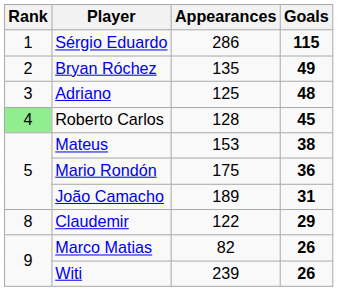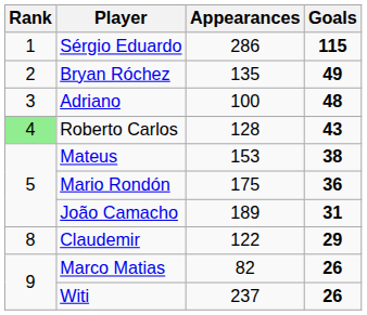 <table class="wikitable" style="text-align:center;">
 <tr>
 <th>Rank</th>
 <th>Player</th>
 <th>Appearances</th>
 <th>Goals</th>
 </tr>
 <tr>
 <td rowspan=1>1</td>
 <td align="left"> <a href='#'>Sérgio Eduardo</a></td>
 <td>286</td>
 <td><strong>115</strong></td>
 </tr>
 <tr>
 <td rowspan=1>2</td>
 <td align="left"> <a href='#'>Bryan Róchez</a></td>
 <td>135</td>
 <td><strong>49</strong></td>
 </tr>
 <tr>
 <td rowspan=1>3</td>
 <td align="left"> <a href='#'>Adriano</a></td>
-<td>125</td>
+<td>100</td>
 <td><strong>48</strong></td>
 </tr>
 <tr>
 <td rowspan=1 style="background: lightgreen;">4</td>
 <td align="left"> Roberto Carlos</td>
 <td>128</td>
-<td><strong>45</strong></td>
+<td><strong>43</strong></td>
 </tr>
 <tr>
 <td rowspan=3>5</td>
 <td align="left"> <a href='#'>Mateus</a></td>
 <td>153</td>
 <td><strong>38</strong></td>
 </tr>
 <tr>
 <td align="left"> <a href='#'>Mario Rondón</a></td>
 <td>175</td>
 <td><strong>36</strong></td>
 </tr>
 <tr>
 <td align="left"> <a href='#'>João Camacho</a></td>
 <td>189</td>
 <td><strong>31</strong></td>
 </tr>
 <tr>
 <td rowspan=1>8</td>
 <td align="left"> <a href='#'>Claudemir</a></td>
 <td>122</td>
 <td><strong>29</strong></td>
 </tr>
 <tr>
 <td rowspan=2>9</td>
 <td align="left"> <a href='#'>Marco Matias</a></td>
 <td>82</td>
 <td><strong>26</strong></td>
 </tr>
 <tr>
 <td align="left"> <a href='#'>Witi</a></td>
-<td>239</td>
+<td>237</td>
 <td><strong>26</strong></td>
 </tr>
 </table>
